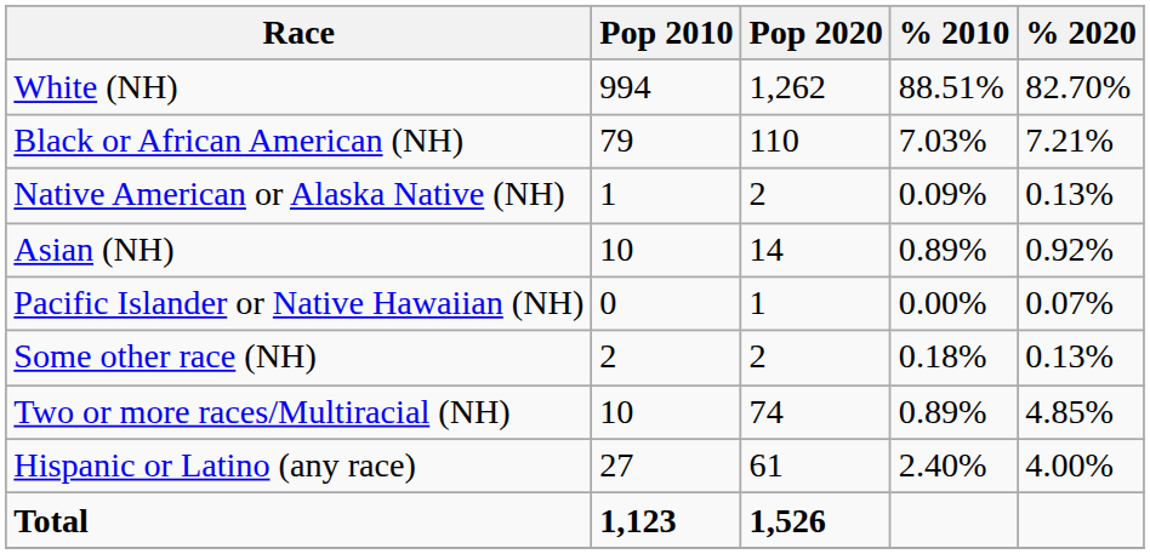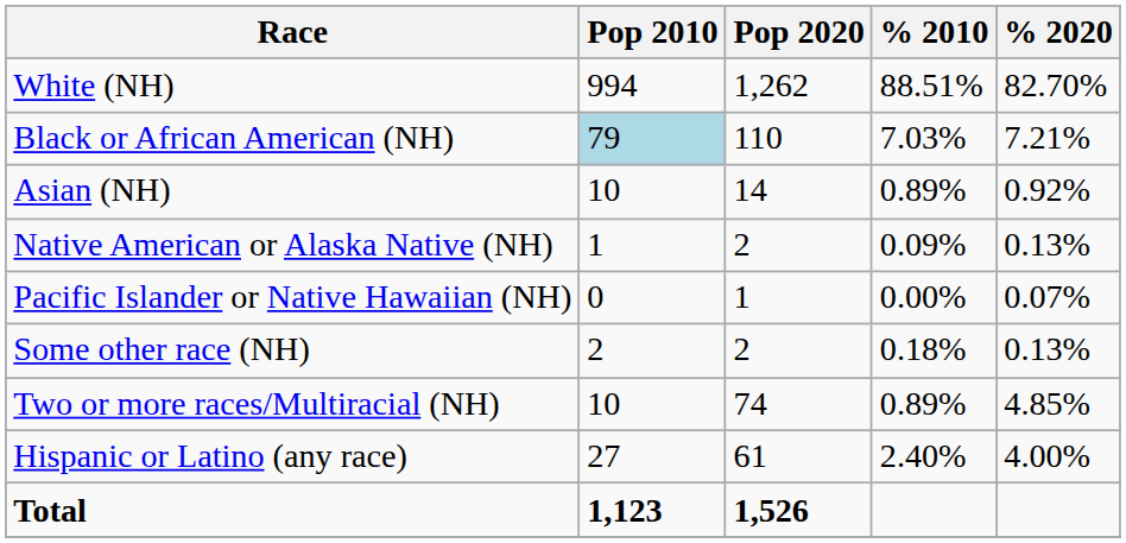 <table class="wikitable">
 <tr>
 <th>Race</th>
 <th>Pop 2010</th>
 <th>Pop 2020</th>
 <th>% 2010</th>
 <th>% 2020</th>
 </tr>
 <tr>
 <td><a href='#'>White</a> (NH)</td>
 <td>994</td>
 <td>1,262</td>
 <td>88.51%</td>
 <td>82.70%</td>
 </tr>
 <tr>
 <td><a href='#'>Black or African American</a> (NH)</td>
-<td>79</td>
+<td style="background: lightblue;">79</td>
 <td>110</td>
 <td>7.03%</td>
 <td>7.21%</td>
+</tr>
+<tr>
+<td><a href='#'>Asian</a> (NH)</td>
+<td>10</td>
+<td>14</td>
+<td>0.89%</td>
+<td>0.92%</td>
 </tr>
 <tr>
 <td><a href='#'>Native American</a> or <a href='#'>Alaska Native</a> (NH)</td>
 <td>1</td>
 <td>2</td>
 <td>0.09%</td>
 <td>0.13%</td>
-</tr>
-<tr>
-<td><a href='#'>Asian</a> (NH)</td>
-<td>10</td>
-<td>14</td>
-<td>0.89%</td>
-<td>0.92%</td>
 </tr>
 <tr>
 <td><a href='#'>Pacific Islander</a> or <a href='#'>Native Hawaiian</a> (NH)</td>
 <td>0</td>
 <td>1</td>
 <td>0.00%</td>
 <td>0.07%</td>
 </tr>
 <tr>
 <td><a href='#'>Some other race</a> (NH)</td>
 <td>2</td>
 <td>2</td>
 <td>0.18%</td>
 <td>0.13%</td>
 </tr>
 <tr>
 <td><a href='#'>Two or more races/Multiracial</a> (NH)</td>
 <td>10</td>
 <td>74</td>
 <td>0.89%</td>
 <td>4.85%</td>
 </tr>
 <tr>
 <td><a href='#'>Hispanic or Latino</a> (any race)</td>
 <td>27</td>
 <td>61</td>
 <td>2.40%</td>
 <td>4.00%</td>
 </tr>
 <tr>
 <td><strong>Total</strong></td>
 <td><strong>1,123</strong></td>
 <td><strong>1,526</strong></td>
 <td></td>
 <td></td>
 </tr>
 <tr>
 </tr>
 </table>
